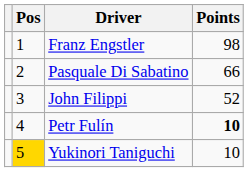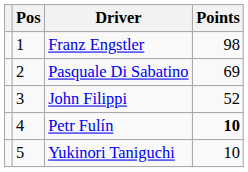 <table class="wikitable" style="font-size: 95%;">
 <tr>
 <th></th>
 <th>Pos</th>
 <th>Driver</th>
 <th>Points</th>
 </tr>
 <tr>
 <td align="left"></td>
 <td>1</td>
 <td> <a href='#'>Franz Engstler</a></td>
 <td align="right">98</td>
 </tr>
 <tr>
 <td align="left"></td>
 <td>2</td>
 <td> <a href='#'>Pasquale Di Sabatino</a></td>
-<td align="right">66</td>
+<td align="right">69</td>
 </tr>
 <tr>
 <td align="left"></td>
 <td>3</td>
 <td> <a href='#'>John Filippi</a></td>
 <td align="right">52</td>
 </tr>
 <tr>
 <td align="left"></td>
 <td>4</td>
 <td> <a href='#'>Petr Fulín</a></td>
 <td align="right"><strong>10</strong></td>
 </tr>
 <tr>
 <td align="left"></td>
-<td style="background: gold;">5</td>
+<td>5</td>
 <td> <a href='#'>Yukinori Taniguchi</a></td>
 <td align="right">10</td>
 </tr>
 </table>
